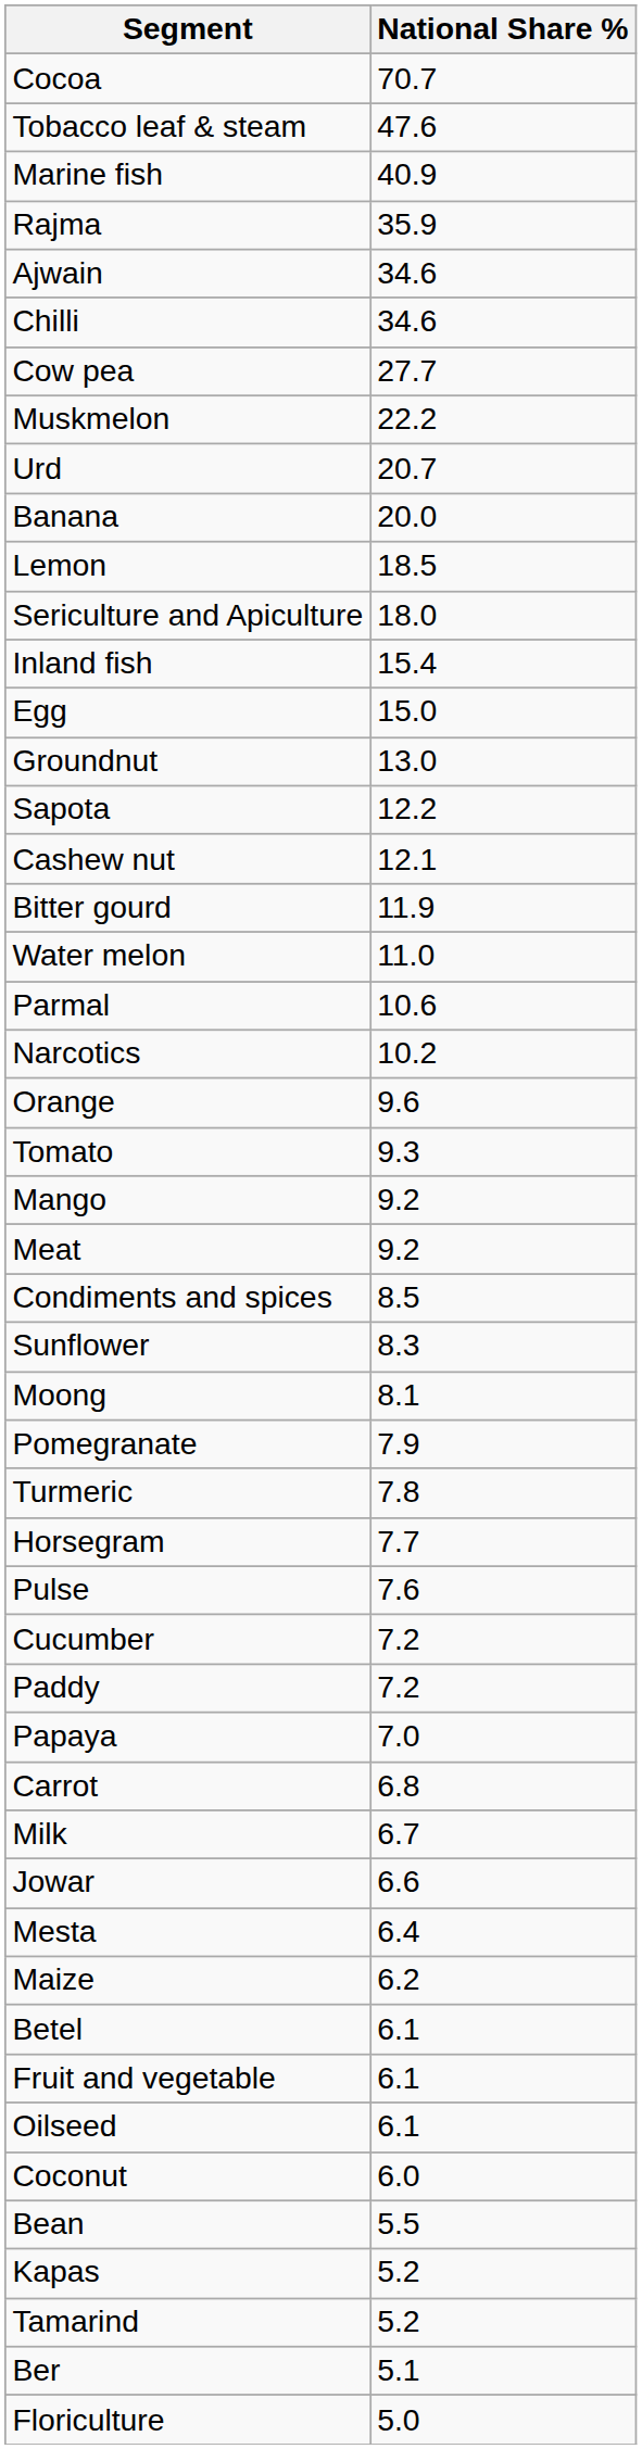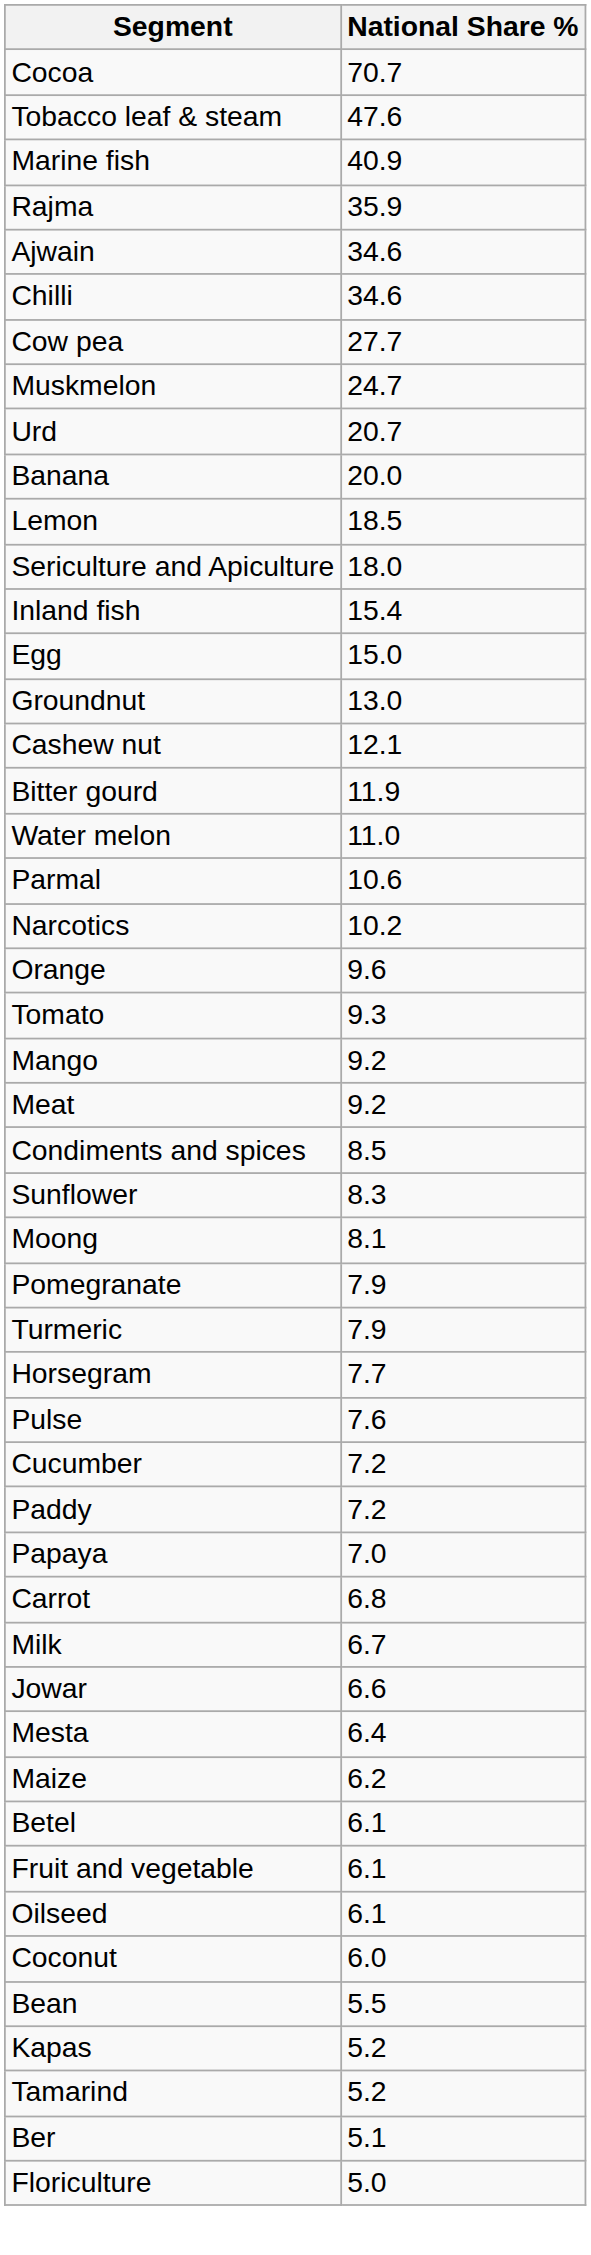 <table class="wikitable">
 <tr>
 <th>Segment</th>
 <th>National Share %</th>
 </tr>
 <tr>
 <td>Cocoa</td>
 <td>70.7</td>
 </tr>
 <tr>
 <td>Tobacco leaf & steam</td>
 <td>47.6</td>
 </tr>
 <tr>
 <td>Marine fish</td>
 <td>40.9</td>
 </tr>
 <tr>
 <td>Rajma</td>
 <td>35.9</td>
 </tr>
 <tr>
 <td>Ajwain</td>
 <td>34.6</td>
 </tr>
 <tr>
 <td>Chilli</td>
 <td>34.6</td>
 </tr>
 <tr>
 <td>Cow pea</td>
 <td>27.7</td>
 </tr>
 <tr>
 <td>Muskmelon</td>
-<td>22.2</td>
+<td>24.7</td>
 </tr>
 <tr>
 <td>Urd</td>
 <td>20.7</td>
 </tr>
 <tr>
 <td>Banana</td>
 <td>20.0</td>
 </tr>
 <tr>
 <td>Lemon</td>
 <td>18.5</td>
 </tr>
 <tr>
 <td>Sericulture and Apiculture</td>
 <td>18.0</td>
 </tr>
 <tr>
 <td>Inland fish</td>
 <td>15.4</td>
 </tr>
 <tr>
 <td>Egg</td>
 <td>15.0</td>
 </tr>
 <tr>
 <td>Groundnut</td>
 <td>13.0</td>
-</tr>
-<tr>
-<td>Sapota</td>
-<td>12.2</td>
 </tr>
 <tr>
 <td>Cashew nut</td>
 <td>12.1</td>
 </tr>
 <tr>
 <td>Bitter gourd</td>
 <td>11.9</td>
 </tr>
 <tr>
 <td>Water melon</td>
 <td>11.0</td>
 </tr>
 <tr>
 <td>Parmal</td>
 <td>10.6</td>
 </tr>
 <tr>
 <td>Narcotics</td>
 <td>10.2</td>
 </tr>
 <tr>
 <td>Orange</td>
 <td>9.6</td>
 </tr>
 <tr>
 <td>Tomato</td>
 <td>9.3</td>
 </tr>
 <tr>
 <td>Mango</td>
 <td>9.2</td>
 </tr>
 <tr>
 <td>Meat</td>
 <td>9.2</td>
 </tr>
 <tr>
 <td>Condiments and spices</td>
 <td>8.5</td>
 </tr>
 <tr>
 <td>Sunflower</td>
 <td>8.3</td>
 </tr>
 <tr>
 <td>Moong</td>
 <td>8.1</td>
 </tr>
 <tr>
 <td>Pomegranate</td>
 <td>7.9</td>
 </tr>
 <tr>
 <td>Turmeric</td>
-<td>7.8</td>
+<td>7.9</td>
 </tr>
 <tr>
 <td>Horsegram</td>
 <td>7.7</td>
 </tr>
 <tr>
 <td>Pulse</td>
 <td>7.6</td>
 </tr>
 <tr>
 <td>Cucumber</td>
 <td>7.2</td>
 </tr>
 <tr>
 <td>Paddy</td>
 <td>7.2</td>
 </tr>
 <tr>
 <td>Papaya</td>
 <td>7.0</td>
 </tr>
 <tr>
 <td>Carrot</td>
 <td>6.8</td>
 </tr>
 <tr>
 <td>Milk</td>
 <td>6.7</td>
 </tr>
 <tr>
 <td>Jowar</td>
 <td>6.6</td>
 </tr>
 <tr>
 <td>Mesta</td>
 <td>6.4</td>
 </tr>
 <tr>
 <td>Maize</td>
 <td>6.2</td>
 </tr>
 <tr>
 <td>Betel</td>
 <td>6.1</td>
 </tr>
 <tr>
 <td>Fruit and vegetable</td>
 <td>6.1</td>
 </tr>
 <tr>
 <td>Oilseed</td>
 <td>6.1</td>
 </tr>
 <tr>
 <td>Coconut</td>
 <td>6.0</td>
 </tr>
 <tr>
 <td>Bean</td>
 <td>5.5</td>
 </tr>
 <tr>
 <td>Kapas</td>
 <td>5.2</td>
 </tr>
 <tr>
 <td>Tamarind</td>
 <td>5.2</td>
 </tr>
 <tr>
 <td>Ber</td>
 <td>5.1</td>
 </tr>
 <tr>
 <td>Floriculture</td>
 <td>5.0</td>
 </tr>
 </table>
